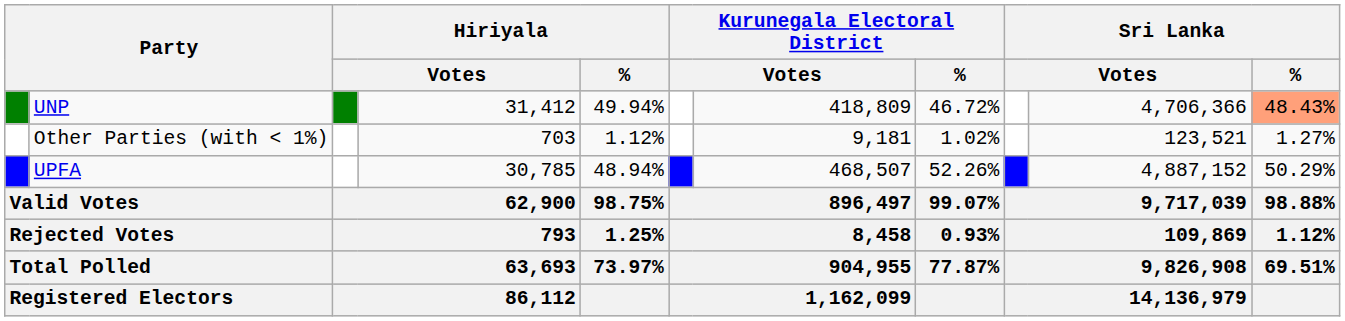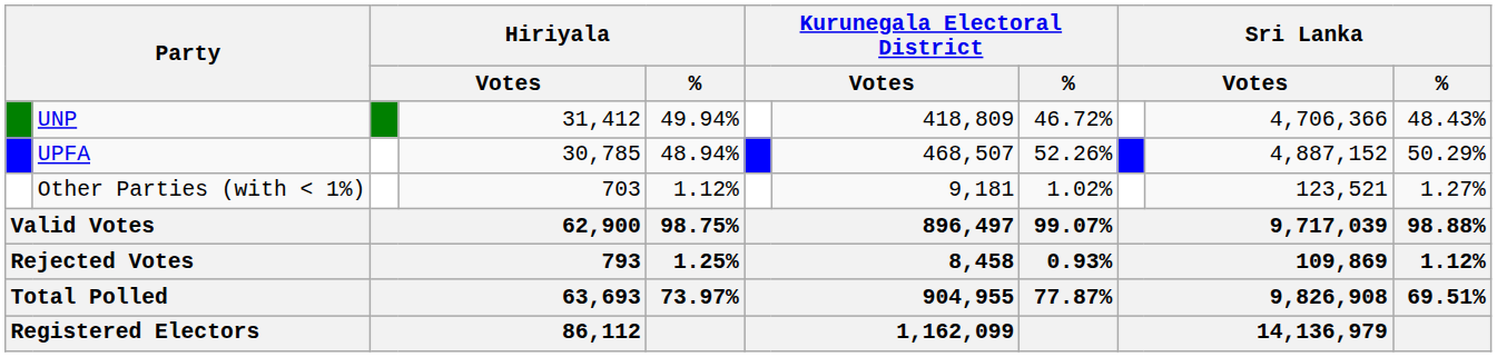 <table class="wikitable">
 <tr>
 <th colspan="2" width="144px"rowspan="2">Party</th>
 <th colspan="3" width="216px">Hiriyala</th>
 <th colspan="3" width="216px"><a href='#'>Kurunegala Electoral District</a></th>
 <th colspan="3" width="216px">Sri Lanka</th>
 </tr>
 <tr>
 <th colspan="2" width="144px">Votes</th>
 <th>%</th>
 <th colspan="2" width="144px">Votes</th>
 <th>%</th>
 <th colspan="2" width="144px">Votes</th>
 <th>%</th>
 </tr>
 <tr>
 <td style="background-color:green;" width="10px"></td>
 <td style="text-align:left;"><a href='#'>UNP</a></td>
 <td style="background-color:green;" width="10px"></td>
 <td style="text-align:right;">31,412</td>
 <td style="text-align:right;">49.94%</td>
 <td style="background-color:white;" width="10px"></td>
 <td style="text-align:right;">418,809</td>
 <td style="text-align:right;">46.72%</td>
 <td style="background-color:white;" width="10px"></td>
 <td style="text-align:right;">4,706,366</td>
-<td style="background: lightsalmon; text-align:right;">48.43%</td>
+<td style="text-align:right;">48.43%</td>
+</tr>
+<tr>
+<td style="background-color:blue;" width="10px"></td>
+<td style="text-align:left;"><a href='#'>UPFA</a></td>
+<td style="background-color:white;" width="10px"></td>
+<td style="text-align:right;">30,785</td>
+<td style="text-align:right;">48.94%</td>
+<td style="background-color:blue;" width="10px"></td>
+<td style="text-align:right;">468,507</td>
+<td style="text-align:right;">52.26%</td>
+<td style="background-color:blue;" width="10px"></td>
+<td style="text-align:right;">4,887,152</td>
+<td style="text-align:right;">50.29%</td>
 </tr>
 <tr>
 <td style="background-color:white;" width="10px"></td>
 <td style="text-align:left;">Other Parties (with < 1%)</td>
 <td style="background-color:white;" width="10px"></td>
 <td style="text-align:right;">703</td>
 <td style="text-align:right;">1.12%</td>
 <td style="background-color:white;" width="10px"></td>
 <td style="text-align:right;">9,181</td>
 <td style="text-align:right;">1.02%</td>
 <td style="background-color:white;" width="10px"></td>
 <td style="text-align:right;">123,521</td>
 <td style="text-align:right;">1.27%</td>
-</tr>
-<tr>
-<td style="background-color:blue;" width="10px"></td>
-<td style="text-align:left;"><a href='#'>UPFA</a></td>
-<td style="background-color:white;" width="10px"></td>
-<td style="text-align:right;">30,785</td>
-<td style="text-align:right;">48.94%</td>
-<td style="background-color:blue;" width="10px"></td>
-<td style="text-align:right;">468,507</td>
-<td style="text-align:right;">52.26%</td>
-<td style="background-color:blue;" width="10px"></td>
-<td style="text-align:right;">4,887,152</td>
-<td style="text-align:right;">50.29%</td>
 </tr>
 <tr>
 <th colspan="2" width="144px"style="text-align:left;">Valid Votes</th>
 <th style="text-align:right;"colspan="2" width="144px">62,900</th>
 <th style="text-align:right;">98.75%</th>
 <th style="text-align:right;"colspan="2" width="144px">896,497</th>
 <th style="text-align:right;">99.07%</th>
 <th style="text-align:right;"colspan="2" width="144px">9,717,039</th>
 <th style="text-align:right;">98.88%</th>
 </tr>
 <tr>
 <th colspan="2" width="144px"style="text-align:left;">Rejected Votes</th>
 <th style="text-align:right;"colspan="2" width="144px">793</th>
 <th style="text-align:right;">1.25%</th>
 <th style="text-align:right;"colspan="2" width="144px">8,458</th>
 <th style="text-align:right;">0.93%</th>
 <th style="text-align:right;"colspan="2" width="144px">109,869</th>
 <th style="text-align:right;">1.12%</th>
 </tr>
 <tr>
 <th colspan="2" width="144px"style="text-align:left;">Total Polled</th>
 <th style="text-align:right;"colspan="2" width="144px">63,693</th>
 <th style="text-align:right;">73.97%</th>
 <th style="text-align:right;"colspan="2" width="144px">904,955</th>
 <th style="text-align:right;">77.87%</th>
 <th style="text-align:right;"colspan="2" width="144px">9,826,908</th>
 <th style="text-align:right;">69.51%</th>
 </tr>
 <tr>
 <th colspan="2" width="144px"style="text-align:left;">Registered Electors</th>
 <th style="text-align:right;"colspan="2" width="144px">86,112</th>
 <th></th>
 <th style="text-align:right;"colspan="2" width="144px">1,162,099</th>
 <th></th>
 <th style="text-align:right;"colspan="2" width="144px">14,136,979</th>
 <th></th>
 </tr>
 </table>
